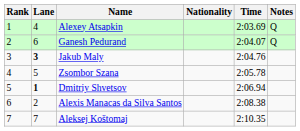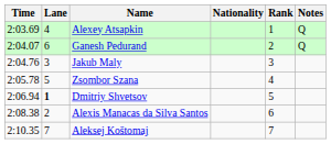 <table class="wikitable">
 <tr>
-<th>Rank</th>
+<th>Time</th>
 <th>Lane</th>
 <th>Name</th>
 <th>Nationality</th>
-<th>Time</th>
+<th>Rank</th>
 <th>Notes</th>
 </tr>
 <tr bgcolor=ccffcc>
-<td>1</td>
+<td>2:03.69</td>
 <td>4</td>
 <td><a href='#'>Alexey Atsapkin</a></td>
 <td></td>
-<td>2:03.69</td>
+<td>1</td>
 <td>Q</td>
 </tr>
 <tr bgcolor=ccffcc>
-<td>2</td>
+<td>2:04.07</td>
 <td>6</td>
 <td><a href='#'>Ganesh Pedurand</a></td>
 <td></td>
-<td>2:04.07</td>
+<td>2</td>
 <td>Q</td>
 </tr>
 <tr>
+<td>2:04.76</td>
 <td>3</td>
-<td><strong>3</strong></td>
 <td><a href='#'>Jakub Maly</a></td>
 <td></td>
-<td>2:04.76</td>
+<td>3</td>
 <td></td>
 </tr>
 <tr>
-<td>4</td>
+<td>2:05.78</td>
 <td>5</td>
 <td><a href='#'>Zsombor Szana</a></td>
 <td></td>
-<td>2:05.78</td>
+<td>4</td>
 <td></td>
 </tr>
 <tr>
-<td>5</td>
+<td>2:06.94</td>
 <td><strong>1</strong></td>
 <td><a href='#'>Dmitriy Shvetsov</a></td>
 <td></td>
-<td>2:06.94</td>
+<td>5</td>
 <td></td>
 </tr>
 <tr>
-<td>6</td>
+<td>2:08.38</td>
 <td>2</td>
 <td><a href='#'>Alexis Manacas da Silva Santos</a></td>
 <td></td>
-<td>2:08.38</td>
+<td>6</td>
 <td></td>
 </tr>
 <tr>
-<td>7</td>
+<td>2:10.35</td>
 <td>7</td>
 <td><a href='#'>Aleksej Koštomaj</a></td>
 <td></td>
-<td>2:10.35</td>
+<td>7</td>
 <td></td>
 </tr>
 </table>
